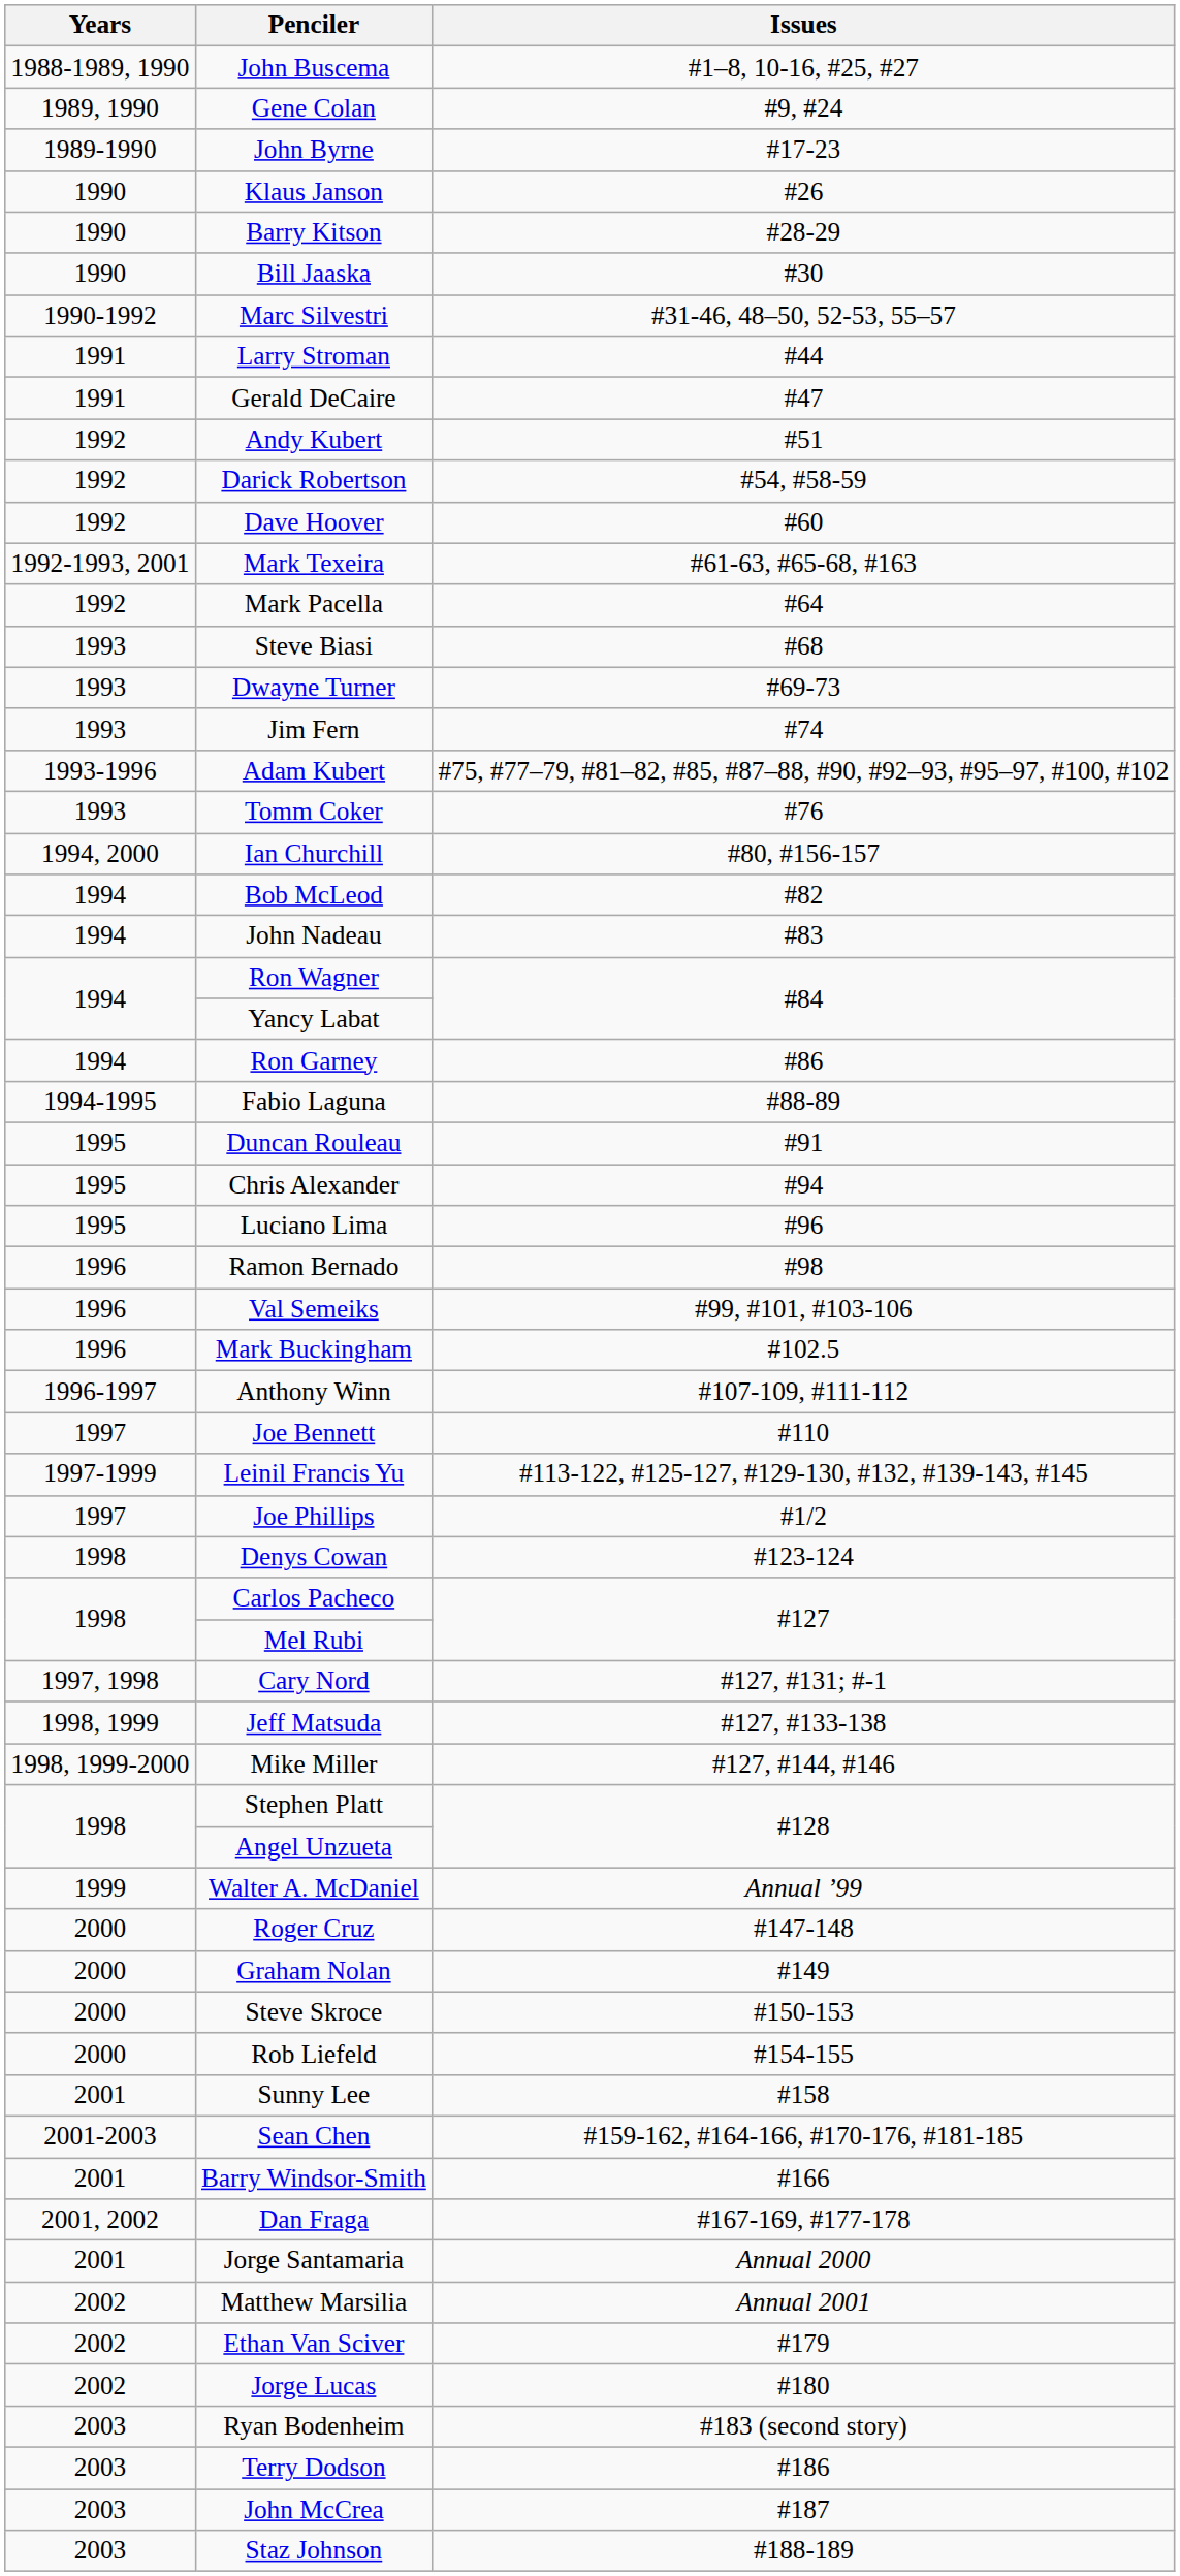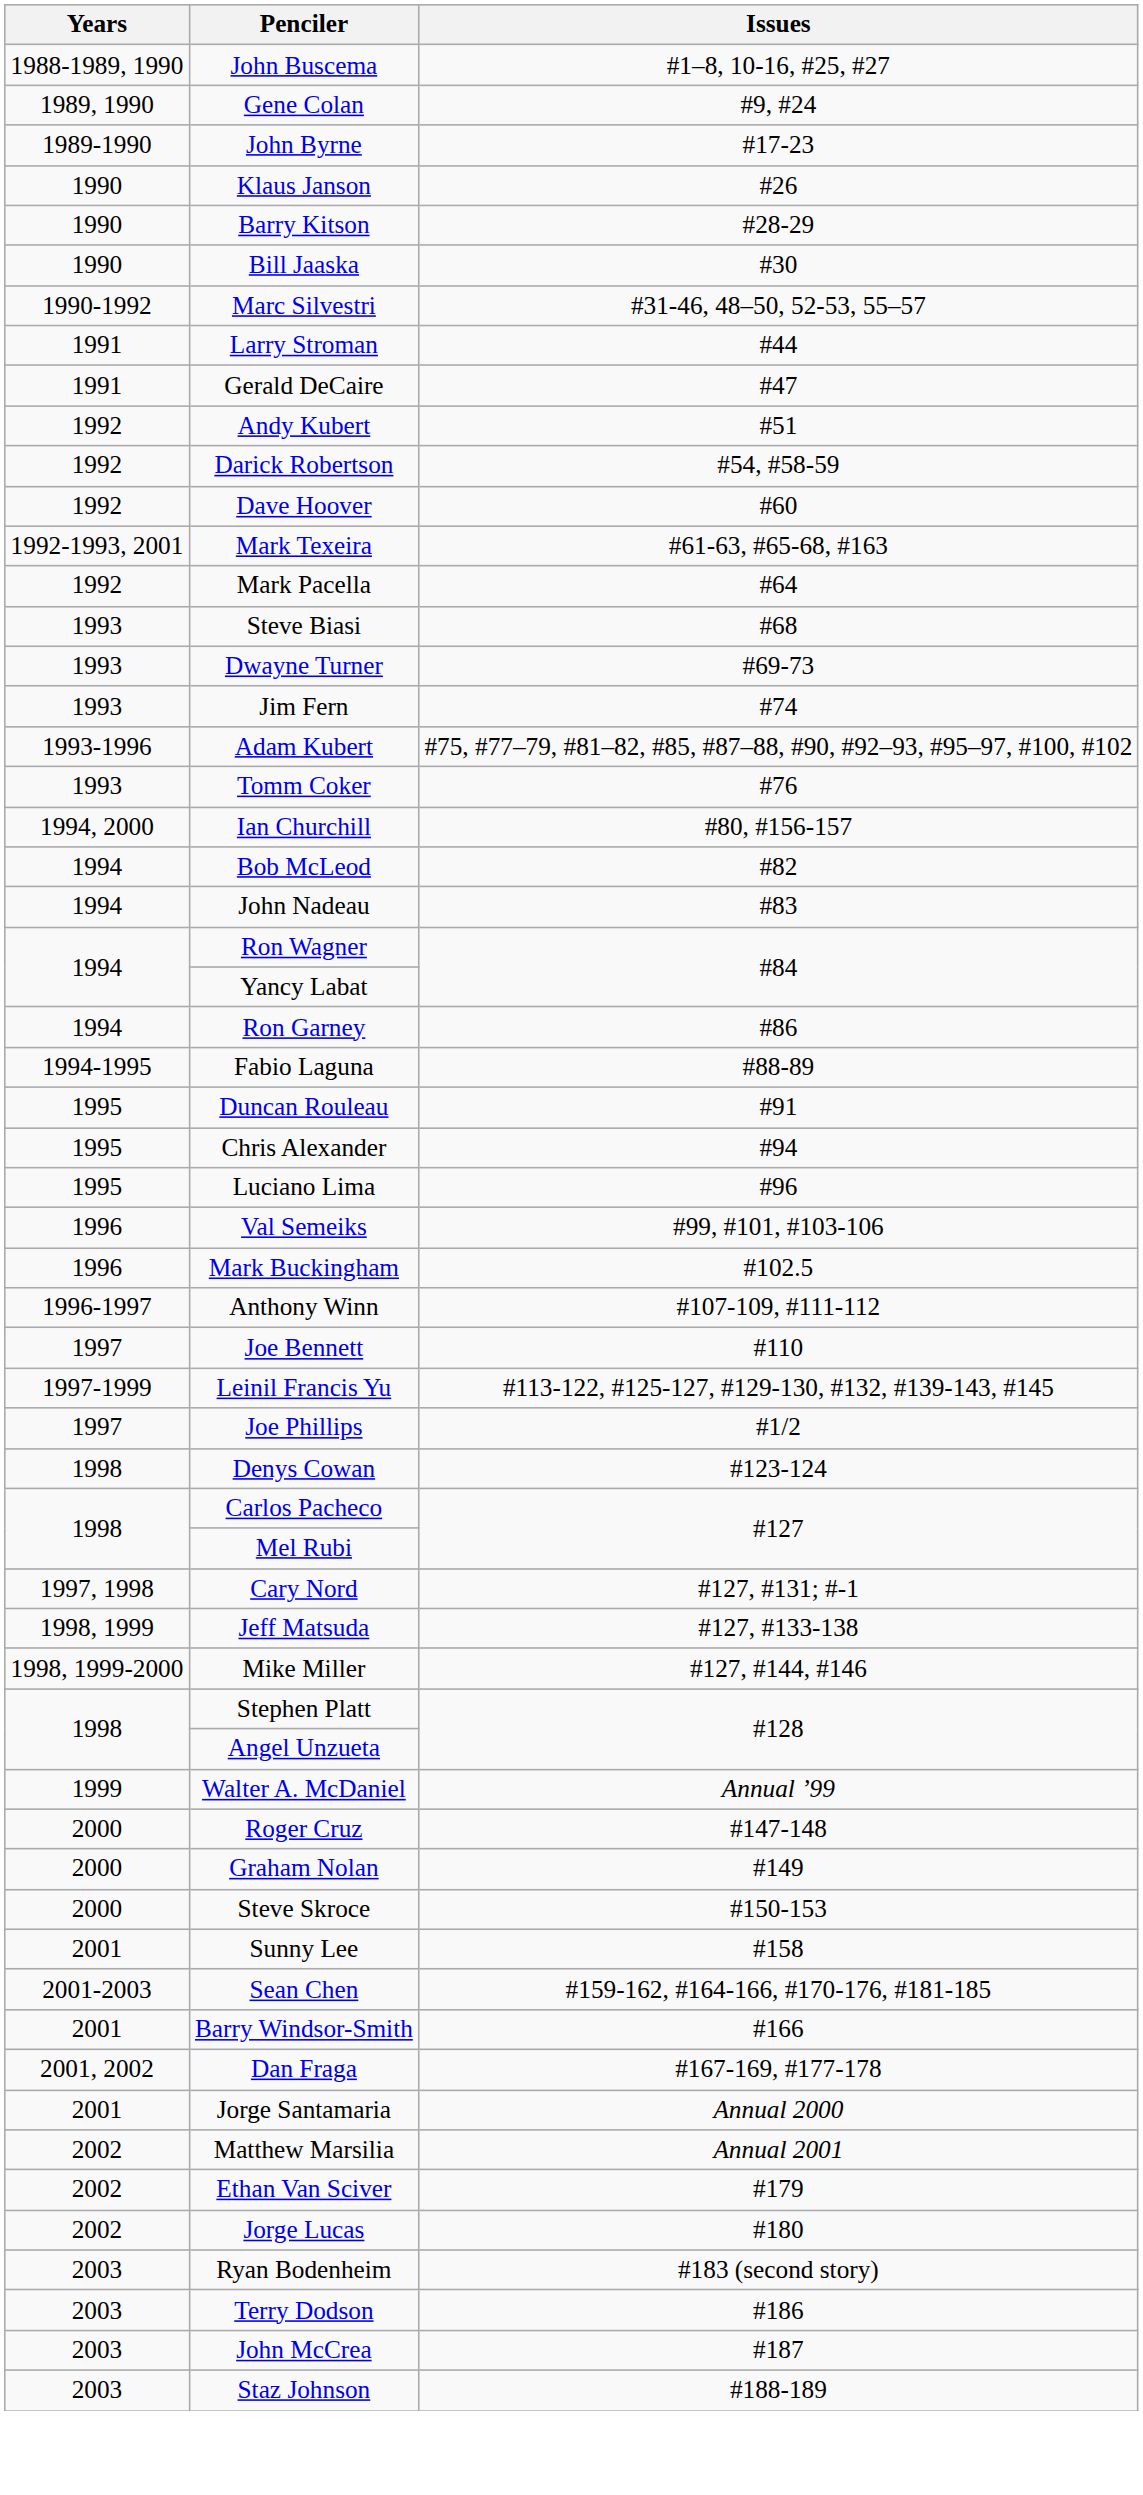 <table class="wikitable" style="vertical-align:text-top">
 <tr>
 <th>Years</th>
 <th>Penciler</th>
 <th>Issues</th>
 </tr>
 <tr>
 <td align="center">1988-1989, 1990</td>
 <td align="center"><a href='#'>John Buscema</a></td>
 <td align="center">#1–8, 10-16, #25, #27</td>
 </tr>
 <tr>
 <td align="center">1989, 1990</td>
 <td align="center"><a href='#'>Gene Colan</a></td>
 <td align="center">#9, #24</td>
 </tr>
 <tr>
 <td align="center">1989-1990</td>
 <td align="center"><a href='#'>John Byrne</a></td>
 <td align="center">#17-23</td>
 </tr>
 <tr>
 <td align="center">1990</td>
 <td align="center"><a href='#'>Klaus Janson</a></td>
 <td align="center">#26</td>
 </tr>
 <tr>
 <td align="center">1990</td>
 <td align="center"><a href='#'>Barry Kitson</a></td>
 <td align="center">#28-29</td>
 </tr>
 <tr>
 <td align="center">1990</td>
 <td align="center"><a href='#'>Bill Jaaska</a></td>
 <td align="center">#30</td>
 </tr>
 <tr>
 <td align="center">1990-1992</td>
 <td align="center"><a href='#'>Marc Silvestri</a></td>
 <td align="center">#31-46, 48–50, 52-53, 55–57</td>
 </tr>
 <tr>
 <td align="center">1991</td>
 <td align="center"><a href='#'>Larry Stroman</a></td>
 <td align="center">#44</td>
 </tr>
 <tr>
 <td align="center">1991</td>
 <td align="center">Gerald DeCaire</td>
 <td align="center">#47</td>
 </tr>
 <tr>
 <td align="center">1992</td>
 <td align="center"><a href='#'>Andy Kubert</a></td>
 <td align="center">#51</td>
 </tr>
 <tr>
 <td align="center">1992</td>
 <td align="center"><a href='#'>Darick Robertson</a></td>
 <td align="center">#54, #58-59</td>
 </tr>
 <tr>
 <td align="center">1992</td>
 <td align="center"><a href='#'>Dave Hoover</a></td>
 <td align="center">#60</td>
 </tr>
 <tr>
 <td align="center">1992-1993, 2001</td>
 <td align="center"><a href='#'>Mark Texeira</a></td>
 <td align="center">#61-63, #65-68, #163</td>
 </tr>
 <tr>
 <td align="center">1992</td>
 <td align="center">Mark Pacella</td>
 <td align="center">#64</td>
 </tr>
 <tr>
 <td align="center">1993</td>
 <td align="center">Steve Biasi</td>
 <td align="center">#68</td>
 </tr>
 <tr>
 <td align="center">1993</td>
 <td align="center"><a href='#'>Dwayne Turner</a></td>
 <td align="center">#69-73</td>
 </tr>
 <tr>
 <td align="center">1993</td>
 <td align="center">Jim Fern</td>
 <td align="center">#74</td>
 </tr>
 <tr>
 <td align="center">1993-1996</td>
 <td align="center"><a href='#'>Adam Kubert</a></td>
 <td align="center">#75, #77–79, #81–82, #85, #87–88, #90, #92–93, #95–97, #100, #102</td>
 </tr>
 <tr>
 <td align="center">1993</td>
 <td align="center"><a href='#'>Tomm Coker</a></td>
 <td align="center">#76</td>
 </tr>
 <tr>
 <td align="center">1994, 2000</td>
 <td align="center"><a href='#'>Ian Churchill</a></td>
 <td align="center">#80, #156-157</td>
 </tr>
 <tr>
 <td align="center">1994</td>
 <td align="center"><a href='#'>Bob McLeod</a></td>
 <td align="center">#82</td>
 </tr>
 <tr>
 <td align="center">1994</td>
 <td align="center">John Nadeau</td>
 <td align="center">#83</td>
 </tr>
 <tr>
 <td align="center" rowspan="2">1994</td>
 <td align="center"><a href='#'>Ron Wagner</a></td>
 <td align="center" rowspan="2">#84</td>
 </tr>
 <tr>
 <td align="center">Yancy Labat</td>
 </tr>
 <tr>
 <td align="center">1994</td>
 <td align="center"><a href='#'>Ron Garney</a></td>
 <td align="center">#86</td>
 </tr>
 <tr>
 <td align="center">1994-1995</td>
 <td align="center">Fabio Laguna</td>
 <td align="center">#88-89</td>
 </tr>
 <tr>
 <td align="center">1995</td>
 <td align="center"><a href='#'>Duncan Rouleau</a></td>
 <td align="center">#91</td>
 </tr>
 <tr>
 <td align="center">1995</td>
 <td align="center">Chris Alexander</td>
 <td align="center">#94</td>
 </tr>
 <tr>
 <td align="center">1995</td>
 <td align="center">Luciano Lima</td>
 <td align="center">#96</td>
 </tr>
 <tr>
 <td align="center">1996</td>
-<td align="center">Ramon Bernado</td>
-<td align="center">#98</td>
-</tr>
-<tr>
-<td align="center">1996</td>
 <td align="center"><a href='#'>Val Semeiks</a></td>
 <td align="center">#99, #101, #103-106</td>
 </tr>
 <tr>
 <td align="center">1996</td>
 <td align="center"><a href='#'>Mark Buckingham</a></td>
 <td align="center">#102.5</td>
 </tr>
 <tr>
 <td align="center">1996-1997</td>
 <td align="center">Anthony Winn</td>
 <td align="center">#107-109, #111-112</td>
 </tr>
 <tr>
 <td align="center">1997</td>
 <td align="center"><a href='#'>Joe Bennett</a></td>
 <td align="center">#110</td>
 </tr>
 <tr>
 <td align="center">1997-1999</td>
 <td align="center"><a href='#'>Leinil Francis Yu</a></td>
 <td align="center">#113-122, #125-127, #129-130, #132, #139-143, #145</td>
 </tr>
 <tr>
 <td align="center">1997</td>
 <td align="center"><a href='#'>Joe Phillips</a></td>
 <td align="center">#1/2</td>
 </tr>
 <tr>
 <td align="center">1998</td>
 <td align="center"><a href='#'>Denys Cowan</a></td>
 <td align="center">#123-124</td>
 </tr>
 <tr>
 <td align="center" rowspan="2">1998</td>
 <td align="center"><a href='#'>Carlos Pacheco</a></td>
 <td align="center" rowspan="2">#127</td>
 </tr>
 <tr>
 <td align="center"><a href='#'>Mel Rubi</a></td>
 </tr>
 <tr>
 <td align="center">1997, 1998</td>
 <td align="center"><a href='#'>Cary Nord</a></td>
 <td align="center">#127, #131; #-1</td>
 </tr>
 <tr>
 <td align="center">1998, 1999</td>
 <td align="center"><a href='#'>Jeff Matsuda</a></td>
 <td align="center">#127, #133-138</td>
 </tr>
 <tr>
 <td align="center">1998, 1999-2000</td>
 <td align="center">Mike Miller</td>
 <td align="center">#127, #144, #146</td>
 </tr>
 <tr>
 <td align="center" rowspan="2">1998</td>
 <td align="center">Stephen Platt</td>
 <td align="center" rowspan="2">#128</td>
 </tr>
 <tr>
 <td align="center"><a href='#'>Angel Unzueta</a></td>
 </tr>
 <tr>
 <td align="center">1999</td>
 <td align="center"><a href='#'>Walter A. McDaniel</a></td>
 <td align="center"><em>Annual ’99</em></td>
 </tr>
 <tr>
 <td align="center">2000</td>
 <td align="center"><a href='#'>Roger Cruz</a></td>
 <td align="center">#147-148</td>
 </tr>
 <tr>
 <td align="center">2000</td>
 <td align="center"><a href='#'>Graham Nolan</a></td>
 <td align="center">#149</td>
 </tr>
 <tr>
 <td align="center">2000</td>
 <td align="center">Steve Skroce</td>
 <td align="center">#150-153</td>
 </tr>
 <tr>
-<td align="center">2000</td>
-<td align="center">Rob Liefeld</td>
-<td align="center">#154-155</td>
-</tr>
-<tr>
 <td align="center">2001</td>
 <td align="center">Sunny Lee</td>
 <td align="center">#158</td>
 </tr>
 <tr>
 <td align="center">2001-2003</td>
 <td align="center"><a href='#'>Sean Chen</a></td>
 <td align="center">#159-162, #164-166, #170-176, #181-185</td>
 </tr>
 <tr>
 <td align="center">2001</td>
 <td align="center"><a href='#'>Barry Windsor-Smith</a></td>
 <td align="center">#166</td>
 </tr>
 <tr>
 <td align="center">2001, 2002</td>
 <td align="center"><a href='#'>Dan Fraga</a></td>
 <td align="center">#167-169, #177-178</td>
 </tr>
 <tr>
 <td align="center">2001</td>
 <td align="center">Jorge Santamaria</td>
 <td align="center"><em>Annual 2000</em></td>
 </tr>
 <tr>
 <td align="center">2002</td>
 <td align="center">Matthew Marsilia</td>
 <td align="center"><em>Annual 2001</em></td>
 </tr>
 <tr>
 <td align="center">2002</td>
 <td align="center"><a href='#'>Ethan Van Sciver</a></td>
 <td align="center">#179</td>
 </tr>
 <tr>
 <td align="center">2002</td>
 <td align="center"><a href='#'>Jorge Lucas</a></td>
 <td align="center">#180</td>
 </tr>
 <tr>
 <td align="center">2003</td>
 <td align="center">Ryan Bodenheim</td>
 <td align="center">#183 (second story)</td>
 </tr>
 <tr>
 <td align="center">2003</td>
 <td align="center"><a href='#'>Terry Dodson</a></td>
 <td align="center">#186</td>
 </tr>
 <tr>
 <td align="center">2003</td>
 <td align="center"><a href='#'>John McCrea</a></td>
 <td align="center">#187</td>
 </tr>
 <tr>
 <td align="center">2003</td>
 <td align="center"><a href='#'>Staz Johnson</a></td>
 <td align="center">#188-189</td>
 </tr>
 </table>
